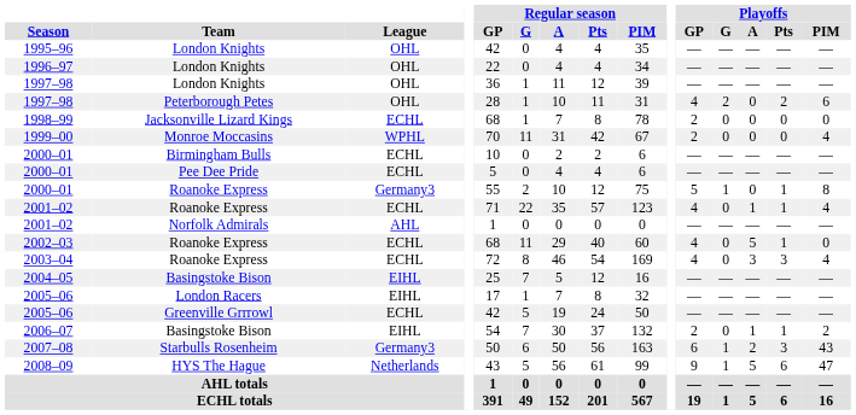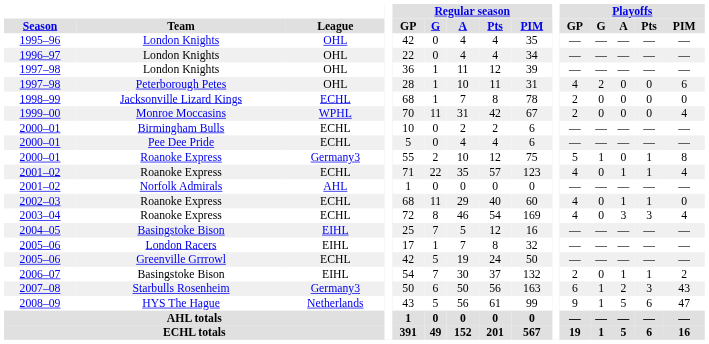 <table border="0" cellpadding="1" cellspacing="0" style="text-align:center; width:60em">
 <tr bgcolor="#e0e0e0">
 <th colspan="3" bgcolor="#ffffff"> </th>
 <th rowspan="99" bgcolor="#ffffff"> </th>
 <th colspan="5"><a href='#'>Regular season</a></th>
 <th rowspan="99" bgcolor="#ffffff"> </th>
 <th colspan="5"><a href='#'>Playoffs</a></th>
 </tr>
 <tr bgcolor="#e0e0e0">
 <th><a href='#'>Season</a></th>
 <th>Team</th>
 <th>League</th>
 <th>GP</th>
 <th><a href='#'>G</a></th>
 <th><a href='#'>A</a></th>
 <th><a href='#'>Pts</a></th>
 <th><a href='#'>PIM</a></th>
 <th>GP</th>
 <th>G</th>
 <th>A</th>
 <th>Pts</th>
 <th>PIM</th>
 </tr>
 <tr>
 <td><a href='#'>1995–96</a></td>
 <td><a href='#'>London Knights</a></td>
 <td><a href='#'>OHL</a></td>
 <td>42</td>
 <td>0</td>
 <td>4</td>
 <td>4</td>
 <td>35</td>
 <td>—</td>
 <td>—</td>
 <td>—</td>
 <td>—</td>
 <td>—</td>
 </tr>
 <tr bgcolor="#f0f0f0">
 <td><a href='#'>1996–97</a></td>
 <td>London Knights</td>
 <td>OHL</td>
 <td>22</td>
 <td>0</td>
 <td>4</td>
 <td>4</td>
 <td>34</td>
 <td>—</td>
 <td>—</td>
 <td>—</td>
 <td>—</td>
 <td>—</td>
 </tr>
 <tr>
 <td><a href='#'>1997–98</a></td>
 <td>London Knights</td>
 <td>OHL</td>
 <td>36</td>
 <td>1</td>
 <td>11</td>
 <td>12</td>
 <td>39</td>
 <td>—</td>
 <td>—</td>
 <td>—</td>
 <td>—</td>
 <td>—</td>
 </tr>
 <tr bgcolor="#f0f0f0">
 <td><a href='#'>1997–98</a></td>
 <td><a href='#'>Peterborough Petes</a></td>
 <td>OHL</td>
 <td>28</td>
 <td>1</td>
 <td>10</td>
 <td>11</td>
 <td>31</td>
 <td>4</td>
 <td>2</td>
 <td>0</td>
-<td>2</td>
+<td>0</td>
 <td>6</td>
 </tr>
 <tr>
 <td><a href='#'>1998–99</a></td>
 <td><a href='#'>Jacksonville Lizard Kings</a></td>
 <td><a href='#'>ECHL</a></td>
 <td>68</td>
 <td>1</td>
 <td>7</td>
 <td>8</td>
 <td>78</td>
 <td>2</td>
 <td>0</td>
 <td>0</td>
 <td>0</td>
 <td>0</td>
 </tr>
 <tr bgcolor="#f0f0f0">
 <td><a href='#'>1999–00</a></td>
 <td><a href='#'>Monroe Moccasins</a></td>
 <td><a href='#'>WPHL</a></td>
 <td>70</td>
 <td>11</td>
 <td>31</td>
 <td>42</td>
 <td>67</td>
 <td>2</td>
 <td>0</td>
 <td>0</td>
 <td>0</td>
 <td>4</td>
 </tr>
 <tr>
 <td><a href='#'>2000–01</a></td>
 <td><a href='#'>Birmingham Bulls</a></td>
 <td>ECHL</td>
 <td>10</td>
 <td>0</td>
 <td>2</td>
 <td>2</td>
 <td>6</td>
 <td>—</td>
 <td>—</td>
 <td>—</td>
 <td>—</td>
 <td>—</td>
 </tr>
 <tr bgcolor="#f0f0f0">
 <td><a href='#'>2000–01</a></td>
 <td><a href='#'>Pee Dee Pride</a></td>
 <td>ECHL</td>
 <td>5</td>
 <td>0</td>
 <td>4</td>
 <td>4</td>
 <td>6</td>
 <td>—</td>
 <td>—</td>
 <td>—</td>
 <td>—</td>
 <td>—</td>
 </tr>
 <tr>
 <td><a href='#'>2000–01</a></td>
 <td><a href='#'>Roanoke Express</a></td>
 <td><a href='#'>Germany3</a></td>
 <td>55</td>
 <td>2</td>
 <td>10</td>
 <td>12</td>
 <td>75</td>
 <td>5</td>
 <td>1</td>
 <td>0</td>
 <td>1</td>
 <td>8</td>
 </tr>
 <tr bgcolor="#f0f0f0">
 <td><a href='#'>2001–02</a></td>
 <td>Roanoke Express</td>
 <td>ECHL</td>
 <td>71</td>
 <td>22</td>
 <td>35</td>
 <td>57</td>
 <td>123</td>
 <td>4</td>
 <td>0</td>
 <td>1</td>
 <td>1</td>
 <td>4</td>
 </tr>
 <tr>
 <td><a href='#'>2001–02</a></td>
 <td><a href='#'>Norfolk Admirals</a></td>
 <td><a href='#'>AHL</a></td>
 <td>1</td>
 <td>0</td>
 <td>0</td>
 <td>0</td>
 <td>0</td>
 <td>—</td>
 <td>—</td>
 <td>—</td>
 <td>—</td>
 <td>—</td>
 </tr>
 <tr bgcolor="#f0f0f0">
 <td><a href='#'>2002–03</a></td>
 <td>Roanoke Express</td>
 <td>ECHL</td>
 <td>68</td>
 <td>11</td>
 <td>29</td>
 <td>40</td>
 <td>60</td>
 <td>4</td>
 <td>0</td>
-<td>5</td>
+<td>1</td>
 <td>1</td>
 <td>0</td>
 </tr>
 <tr>
 <td><a href='#'>2003–04</a></td>
 <td>Roanoke Express</td>
 <td>ECHL</td>
 <td>72</td>
 <td>8</td>
 <td>46</td>
 <td>54</td>
 <td>169</td>
 <td>4</td>
 <td>0</td>
 <td>3</td>
 <td>3</td>
 <td>4</td>
 </tr>
 <tr bgcolor="#f0f0f0">
 <td><a href='#'>2004–05</a></td>
 <td><a href='#'>Basingstoke Bison</a></td>
 <td><a href='#'>EIHL</a></td>
 <td>25</td>
 <td>7</td>
 <td>5</td>
 <td>12</td>
 <td>16</td>
 <td>—</td>
 <td>—</td>
 <td>—</td>
 <td>—</td>
 <td>—</td>
 </tr>
 <tr>
 <td><a href='#'>2005–06</a></td>
 <td><a href='#'>London Racers</a></td>
 <td>EIHL</td>
 <td>17</td>
 <td>1</td>
 <td>7</td>
 <td>8</td>
 <td>32</td>
 <td>—</td>
 <td>—</td>
 <td>—</td>
 <td>—</td>
 <td>—</td>
 </tr>
 <tr bgcolor="#f0f0f0">
 <td><a href='#'>2005–06</a></td>
 <td><a href='#'>Greenville Grrrowl</a></td>
 <td>ECHL</td>
 <td>42</td>
 <td>5</td>
 <td>19</td>
 <td>24</td>
 <td>50</td>
 <td>—</td>
 <td>—</td>
 <td>—</td>
 <td>—</td>
 <td>—</td>
 </tr>
 <tr>
 <td><a href='#'>2006–07</a></td>
 <td>Basingstoke Bison</td>
 <td>EIHL</td>
 <td>54</td>
 <td>7</td>
 <td>30</td>
 <td>37</td>
 <td>132</td>
 <td>2</td>
 <td>0</td>
 <td>1</td>
 <td>1</td>
 <td>2</td>
 </tr>
 <tr bgcolor="#f0f0f0">
 <td><a href='#'>2007–08</a></td>
 <td><a href='#'>Starbulls Rosenheim</a></td>
 <td><a href='#'>Germany3</a></td>
 <td>50</td>
 <td>6</td>
 <td>50</td>
 <td>56</td>
 <td>163</td>
 <td>6</td>
 <td>1</td>
 <td>2</td>
 <td>3</td>
 <td>43</td>
 </tr>
 <tr>
 <td><a href='#'>2008–09</a></td>
 <td><a href='#'>HYS The Hague</a></td>
 <td><a href='#'>Netherlands</a></td>
 <td>43</td>
 <td>5</td>
 <td>56</td>
 <td>61</td>
 <td>99</td>
 <td>9</td>
 <td>1</td>
 <td>5</td>
 <td>6</td>
 <td>47</td>
 </tr>
 <tr>
 </tr>
 <tr ALIGN="center" bgcolor="#e0e0e0">
 <th colspan="3">AHL totals</th>
 <th ALIGN="center">1</th>
 <th ALIGN="center">0</th>
 <th ALIGN="center">0</th>
 <th ALIGN="center">0</th>
 <th ALIGN="center">0</th>
 <th ALIGN="center">—</th>
 <th ALIGN="center">—</th>
 <th ALIGN="center">—</th>
 <th ALIGN="center">—</th>
 <th ALIGN="center">—</th>
 </tr>
 <tr>
 </tr>
 <tr ALIGN="center" bgcolor="#e0e0e0">
 <th colspan="3">ECHL totals</th>
 <th ALIGN="center">391</th>
 <th ALIGN="center">49</th>
 <th ALIGN="center">152</th>
 <th ALIGN="center">201</th>
 <th ALIGN="center">567</th>
 <th ALIGN="center">19</th>
 <th ALIGN="center">1</th>
 <th ALIGN="center">5</th>
 <th ALIGN="center">6</th>
 <th ALIGN="center">16</th>
 </tr>
 </table>
